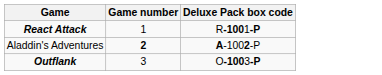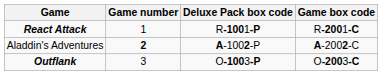 <table class="wikitable" style="text-align: center">
 <tr>
 <th>Game</th>
 <th>Game number</th>
 <th>Deluxe Pack box code</th>
+<th>Game box code</th>
 </tr>
 <tr>
 <td><strong><em>R<strong>eact Attack<em></td>
 <td></strong>1<strong></td>
 <td></strong>R<strong>-100</strong>1<strong>-P</td>
+<td></strong>R<strong>-200</strong>1<strong>-C</td>
 </tr>
 <tr>
 <td></em></strong>A</strong>laddin's Adventures</em></td>
 <td><strong>2</strong></td>
 <td><strong>A</strong>-100<strong>2</strong>-P</td>
+<td><strong>A</strong>-200<strong>2</strong>-C</td>
 </tr>
 <tr>
 <td><strong><em>O<strong>utflank<em></td>
 <td></strong>3<strong></td>
 <td></strong>O<strong>-100</strong>3<strong>-P</td>
+<td></strong>O<strong>-200</strong>3<strong>-C</td>
 </tr>
 </table>
